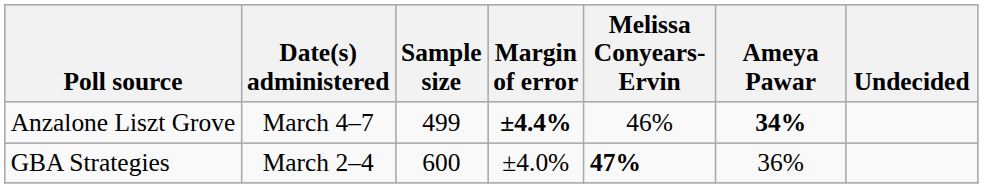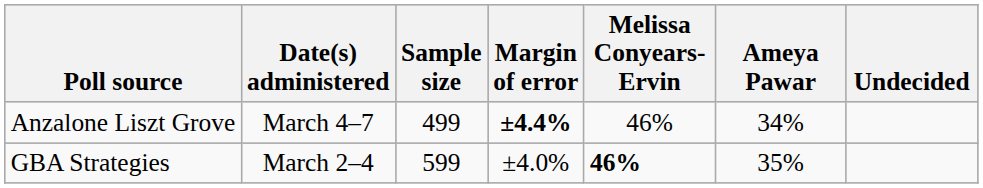 <table class="wikitable">
 <tr valign=bottom>
 <th>Poll source</th>
 <th>Date(s)<br>administered</th>
 <th>Sample<br>size</th>
 <th>Margin<br>of error</th>
 <th style="width:75px;">Melissa<br>Conyears-Ervin</th>
 <th style="width:75px;">Ameya<br>Pawar</th>
 <th style="width:75px;">Undecided</th>
 </tr>
 <tr>
 <td>Anzalone Liszt Grove</td>
 <td align=center>March 4–7</td>
 <td align=center>499</td>
 <td align=center><strong>±4.4%</strong></td>
 <td align=center>46%</td>
-<td align=center><strong>34%</strong></td>
+<td align=center>34%</td>
 <td align=center></td>
 </tr>
 <tr>
 <td>GBA Strategies</td>
 <td align=center>March 2–4</td>
-<td align=center>600</td>
+<td align=center>599</td>
 <td align=center>±4.0%</td>
-<td><strong>47%</strong></td>
-<td align=center>36%</td>
+<td><strong>46%</strong></td>
+<td align=center>35%</td>
 <td align=center></td>
 </tr>
 </table>
